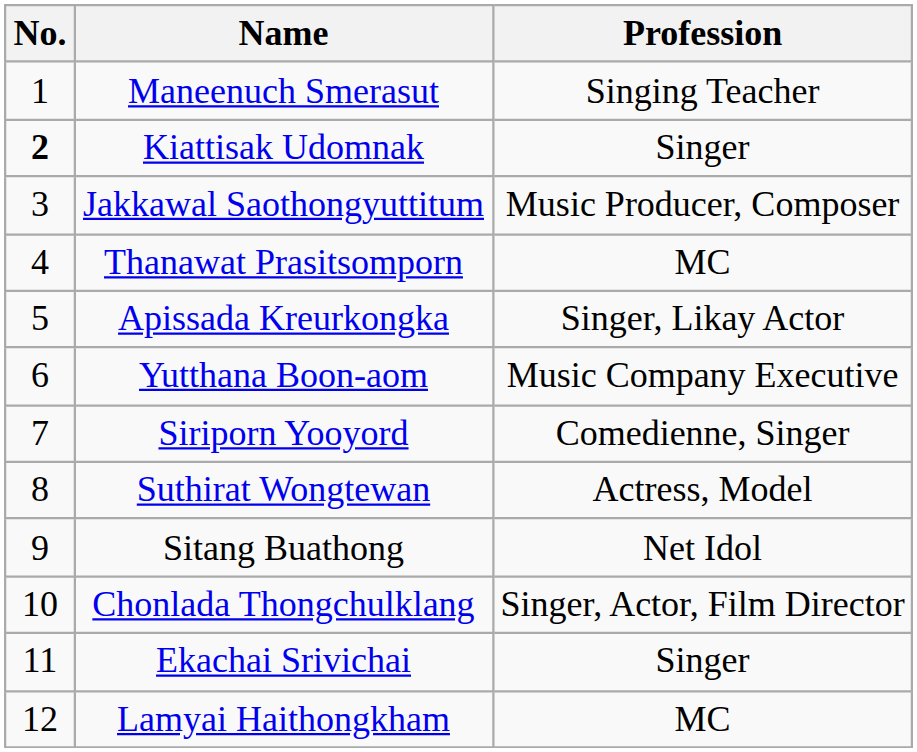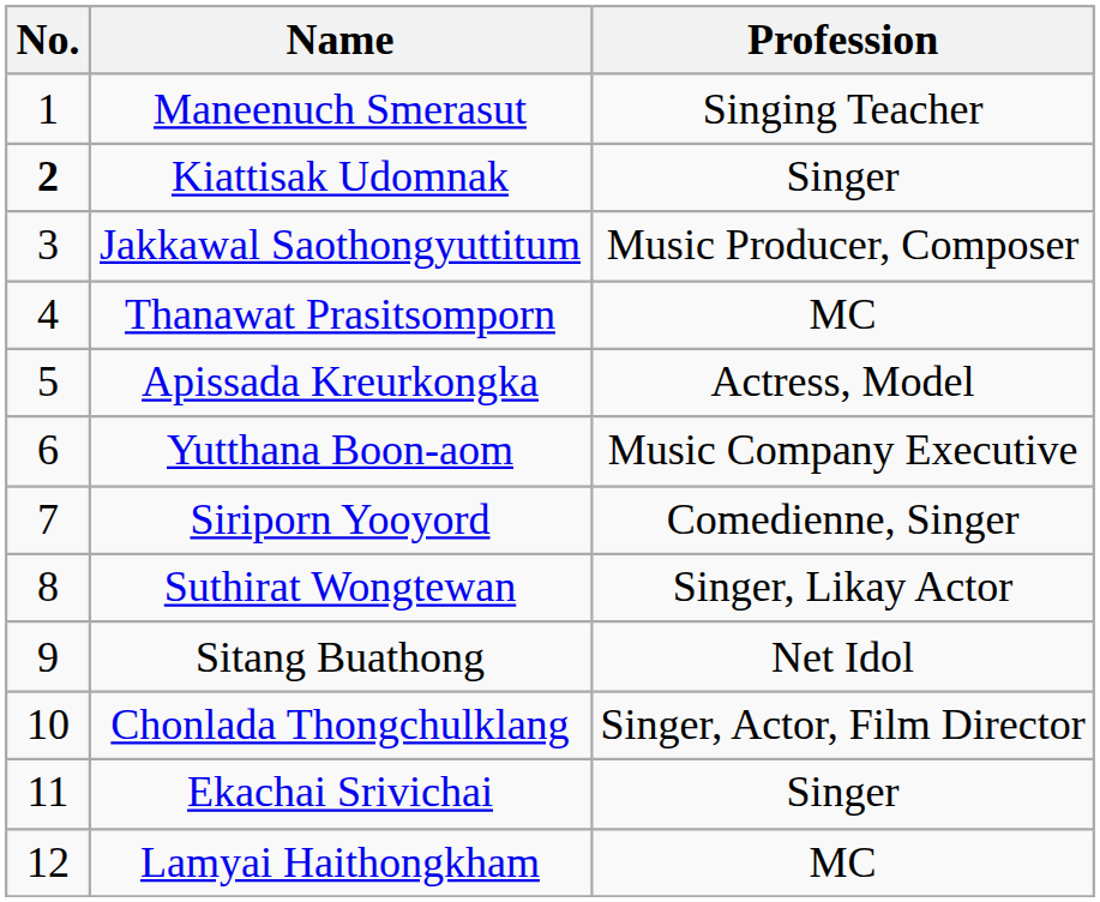 <table class="wikitable" style="text-align:center;">
 <tr>
 <th>No.</th>
 <th>Name</th>
 <th>Profession</th>
 </tr>
 <tr>
 <td>1</td>
 <td><a href='#'>Maneenuch Smerasut</a></td>
 <td>Singing Teacher</td>
 </tr>
 <tr>
 <td><strong>2</strong></td>
 <td><a href='#'>Kiattisak Udomnak</a></td>
 <td>Singer</td>
 </tr>
 <tr>
 <td>3</td>
 <td><a href='#'>Jakkawal Saothongyuttitum</a></td>
 <td>Music Producer, Composer</td>
 </tr>
 <tr>
 <td>4</td>
 <td><a href='#'>Thanawat Prasitsomporn</a></td>
 <td>MC</td>
 </tr>
 <tr>
 <td>5</td>
 <td><a href='#'>Apissada Kreurkongka</a></td>
-<td>Singer, Likay Actor</td>
+<td>Actress, Model</td>
 </tr>
 <tr>
 <td>6</td>
 <td><a href='#'>Yutthana Boon-aom</a></td>
 <td>Music Company Executive</td>
 </tr>
 <tr>
 <td>7</td>
 <td><a href='#'>Siriporn Yooyord</a></td>
 <td>Comedienne, Singer</td>
 </tr>
 <tr>
 <td>8</td>
 <td><a href='#'>Suthirat Wongtewan</a></td>
-<td>Actress, Model</td>
+<td>Singer, Likay Actor</td>
 </tr>
 <tr>
 <td>9</td>
 <td>Sitang Buathong</td>
 <td>Net Idol</td>
 </tr>
 <tr>
 <td>10</td>
 <td><a href='#'>Chonlada Thongchulklang</a></td>
 <td>Singer, Actor, Film Director</td>
 </tr>
 <tr>
 <td>11</td>
 <td><a href='#'>Ekachai Srivichai</a></td>
 <td>Singer</td>
 </tr>
 <tr>
 <td>12</td>
 <td><a href='#'>Lamyai Haithongkham</a></td>
 <td>MC</td>
 </tr>
 <tr>
 </tr>
 </table>
